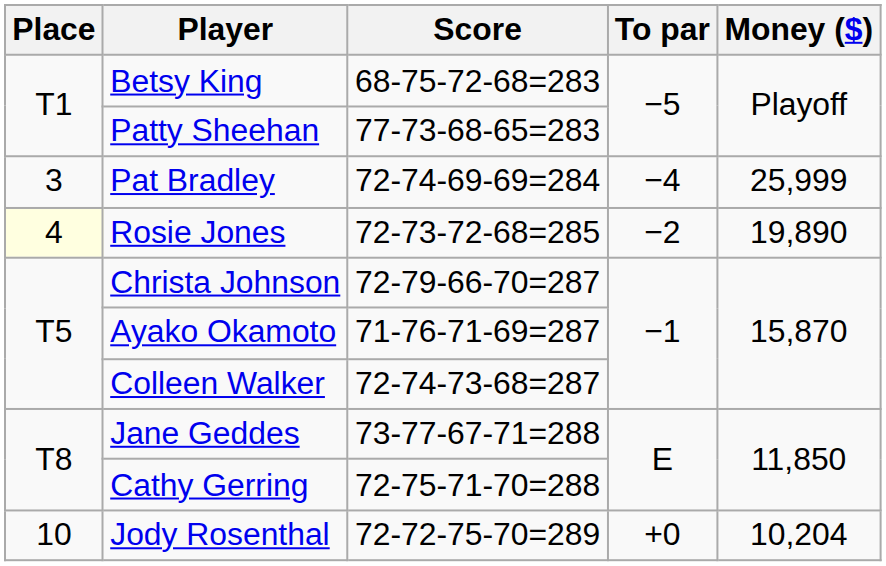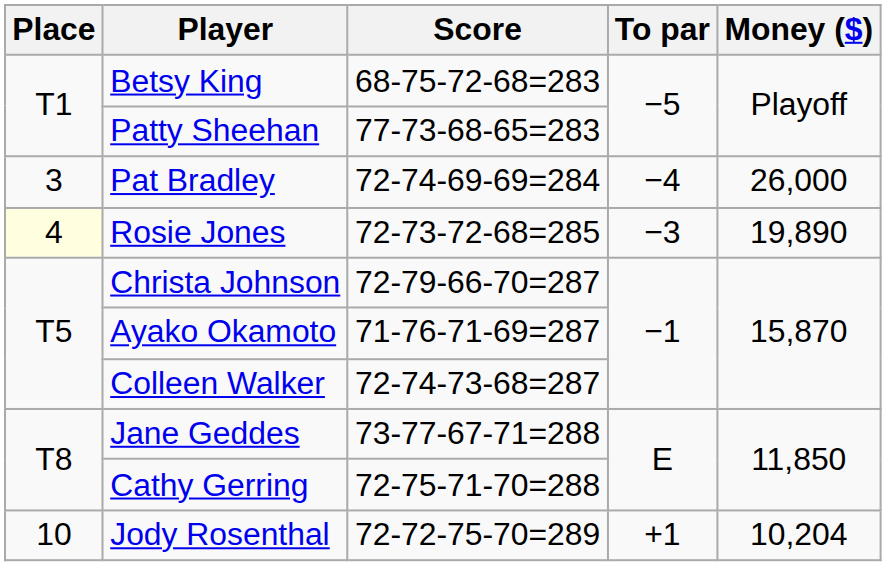 <table class="wikitable">
 <tr>
 <th>Place</th>
 <th>Player</th>
 <th>Score</th>
 <th>To par</th>
 <th>Money (<a href='#'>$</a>)</th>
 </tr>
 <tr>
 <td align=center rowspan=2>T1</td>
 <td> <a href='#'>Betsy King</a></td>
 <td>68-75-72-68=283</td>
 <td align=center rowspan=2>−5</td>
 <td align=center rowspan=2>Playoff</td>
 </tr>
 <tr>
 <td> <a href='#'>Patty Sheehan</a></td>
 <td>77-73-68-65=283</td>
 </tr>
 <tr>
 <td align=center>3</td>
 <td> <a href='#'>Pat Bradley</a></td>
 <td>72-74-69-69=284</td>
 <td align=center>−4</td>
-<td align=center>25,999</td>
+<td align=center>26,000</td>
 </tr>
 <tr>
 <td align=center style="background: lightyellow;">4</td>
 <td> <a href='#'>Rosie Jones</a></td>
 <td>72-73-72-68=285</td>
-<td align=center>−2</td>
+<td align=center>−3</td>
 <td align=center>19,890</td>
 </tr>
 <tr>
 <td align=center rowspan=3>T5</td>
 <td> <a href='#'>Christa Johnson</a></td>
 <td>72-79-66-70=287</td>
 <td align=center rowspan=3>−1</td>
 <td align=center rowspan=3>15,870</td>
 </tr>
 <tr>
 <td> <a href='#'>Ayako Okamoto</a></td>
 <td>71-76-71-69=287</td>
 </tr>
 <tr>
 <td> <a href='#'>Colleen Walker</a></td>
 <td>72-74-73-68=287</td>
 </tr>
 <tr>
 <td align=center rowspan=2>T8</td>
 <td> <a href='#'>Jane Geddes</a></td>
 <td>73-77-67-71=288</td>
 <td align=center rowspan=2>E</td>
 <td align=center rowspan=2>11,850</td>
 </tr>
 <tr>
 <td> <a href='#'>Cathy Gerring</a></td>
 <td>72-75-71-70=288</td>
 </tr>
 <tr>
 <td align=center>10</td>
 <td> <a href='#'>Jody Rosenthal</a></td>
 <td>72-72-75-70=289</td>
-<td align=center>+0</td>
+<td align=center>+1</td>
 <td align=center>10,204</td>
 </tr>
 </table>
